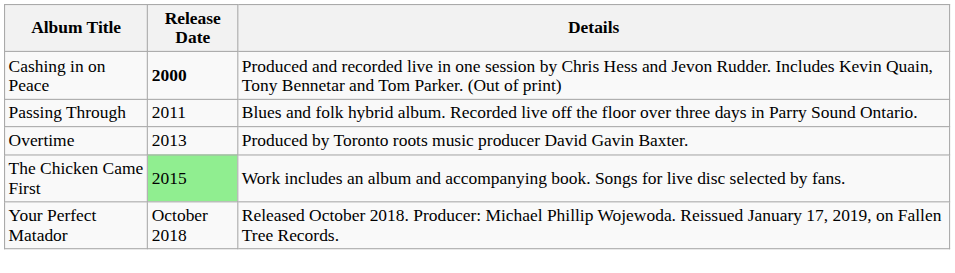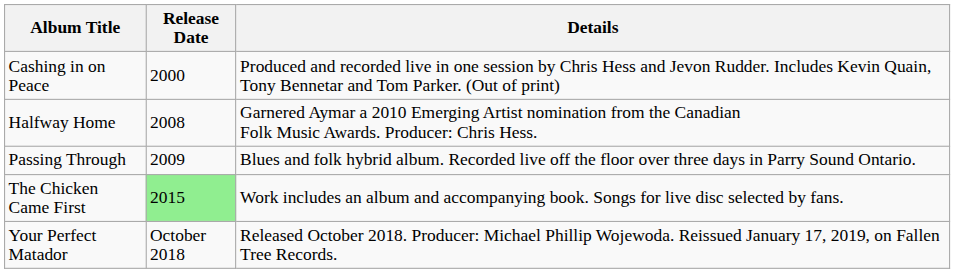 <table class="wikitable">
 <tr>
 <th>Album Title</th>
 <th>Release Date</th>
 <th>Details</th>
 </tr>
 <tr>
 <td>Cashing in on Peace</td>
-<td><strong>2000</strong></td>
+<td>2000</td>
 <td>Produced and recorded live in one session by Chris Hess and Jevon Rudder. Includes Kevin Quain, Tony Bennetar and Tom Parker. (Out of print)</td>
 </tr>
 <tr>
-<td>Passing Through</td>
-<td>2011</td>
-<td>Blues and folk hybrid album. Recorded live off the floor over three days in Parry Sound Ontario.</td>
+<td>Halfway Home</td>
+<td>2008</td>
+<td>Garnered Aymar a 2010 Emerging Artist nomination from the Canadian<br>Folk Music Awards. Producer: Chris Hess.</td>
 </tr>
 <tr>
-<td>Overtime</td>
-<td>2013</td>
-<td>Produced by Toronto roots music producer David Gavin Baxter.</td>
+<td>Passing Through</td>
+<td>2009</td>
+<td>Blues and folk hybrid album. Recorded live off the floor over three days in Parry Sound Ontario.</td>
 </tr>
 <tr>
 <td>The Chicken Came First</td>
 <td style="background: lightgreen;">2015</td>
 <td>Work includes an album and accompanying book. Songs for live disc selected by fans.</td>
 </tr>
 <tr>
 <td>Your Perfect Matador</td>
 <td>October 2018</td>
 <td>Released October 2018. Producer: Michael Phillip Wojewoda. Reissued January 17, 2019, on Fallen Tree Records.</td>
 </tr>
 </table>
